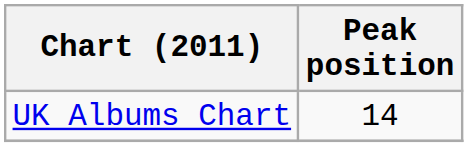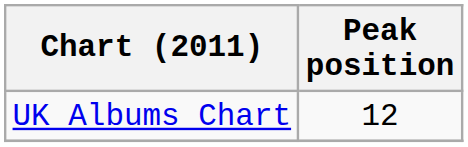 <table class="wikitable">
 <tr>
 <th align="center">Chart (2011)</th>
 <th align="center">Peak<br>position</th>
 </tr>
 <tr>
 <td align="left"><a href='#'>UK Albums Chart</a></td>
-<td align="center">14</td>
+<td align="center">12</td>
 </tr>
 <tr>
 </tr>
 </table>
